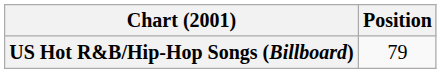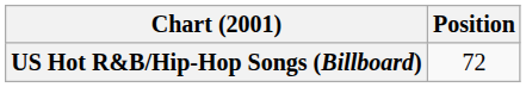 <table class="wikitable plainrowheaders" style="text-align:center">
 <tr>
 <th scope="col">Chart (2001)</th>
 <th scope="col">Position</th>
 </tr>
 <tr>
 <th scope="row">US Hot R&B/Hip-Hop Songs (<em>Billboard</em>)</th>
-<td>79</td>
+<td>72</td>
 </tr>
 </table>
